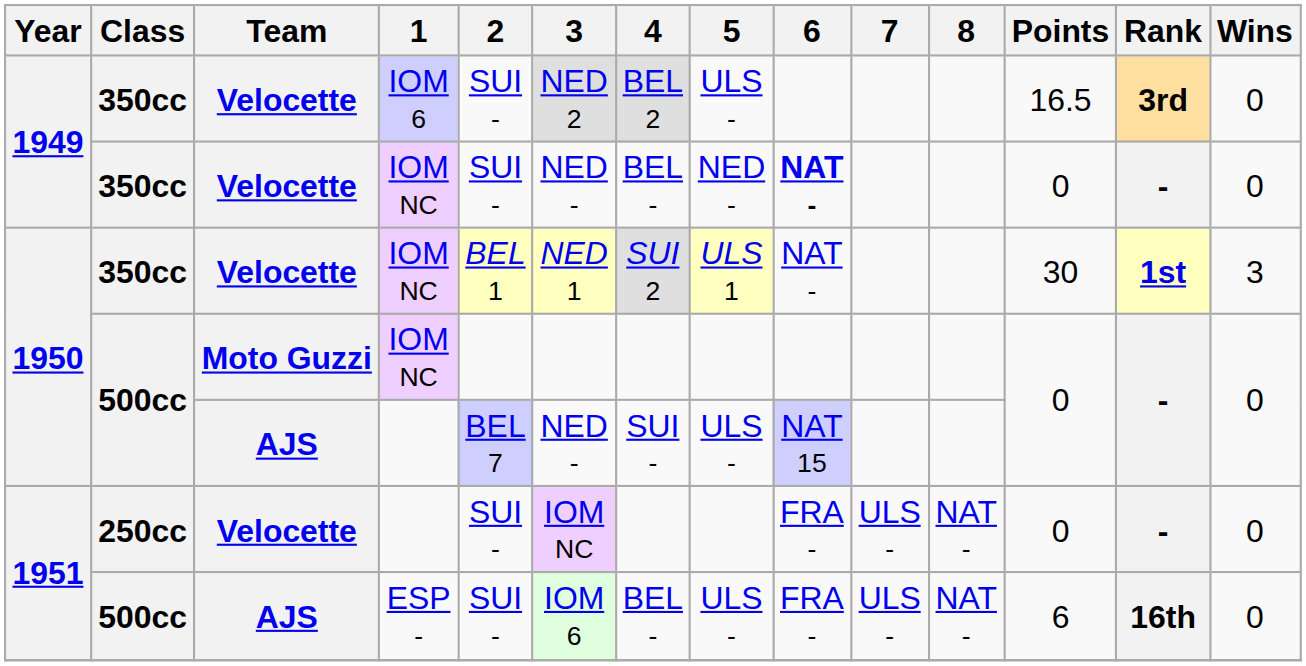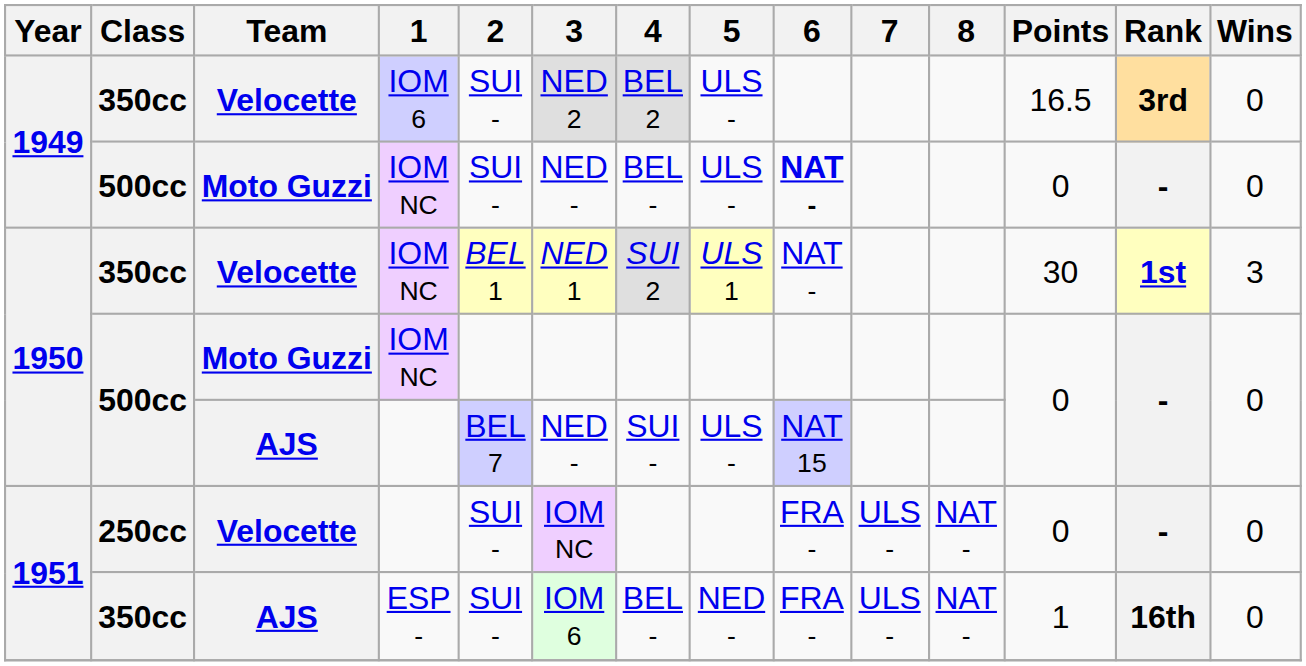 <table class="wikitable" style="text-align:center; font-size:95%">
 <tr>
 <th>Year</th>
 <th>Class</th>
 <th>Team</th>
 <th>1</th>
 <th>2</th>
 <th>3</th>
 <th>4</th>
 <th>5</th>
 <th>6</th>
 <th>7</th>
 <th>8</th>
 <th>Points</th>
 <th>Rank</th>
 <th>Wins</th>
 </tr>
 <tr>
 <th rowspan=2><a href='#'>1949</a></th>
 <th>350cc</th>
 <th><a href='#'>Velocette</a></th>
 <td style="background:#CFCFFF;"><a href='#'>IOM</a><br><small>6</small></td>
 <td><a href='#'>SUI</a><br><small>-</small></td>
 <td style="background:#DFDFDF;"><a href='#'>NED</a><br><small>2</small></td>
 <td style="background:#DFDFDF;"><a href='#'>BEL</a><br><small>2</small></td>
 <td><a href='#'>ULS</a><br><small>-</small></td>
 <td></td>
 <td></td>
 <td></td>
 <td>16.5</td>
 <td style="background:#FFDF9F;"><strong>3rd</strong></td>
 <td>0</td>
 </tr>
 <tr>
-<th>350cc</th>
-<th><a href='#'>Velocette</a></th>
+<th>500cc</th>
+<th><a href='#'>Moto Guzzi</a></th>
 <td style="background:#EFCFFF;"><a href='#'>IOM</a><br><small>NC</small></td>
 <td><a href='#'>SUI</a><br><small>-</small></td>
 <td><a href='#'>NED</a><br><small>-</small></td>
 <td><a href='#'>BEL</a><br><small>-</small></td>
-<td><a href='#'>NED</a><br><small>-</small></td>
+<td><a href='#'>ULS</a><br><small>-</small></td>
 <td><strong><a href='#'>NAT</a><br><small>-</small></strong></td>
 <td></td>
 <td></td>
 <td>0</td>
 <th>-</th>
 <td>0</td>
 </tr>
 <tr>
 <th rowspan=3><a href='#'>1950</a></th>
 <th>350cc</th>
 <th><a href='#'>Velocette</a></th>
 <td style="background:#EFCFFF;"><a href='#'>IOM</a><br><small>NC</small></td>
 <td style="background:#FFFFBF;"><em><a href='#'>BEL</a></em><br><small>1</small></td>
 <td style="background:#FFFFBF;"><em><a href='#'>NED</a></em><br><small>1</small></td>
 <td style="background:#DFDFDF;"><em><a href='#'>SUI</a></em><br><small>2</small></td>
 <td style="background:#FFFFBF;"><em><a href='#'>ULS</a></em><br><small>1</small></td>
 <td><a href='#'>NAT</a><br><small>-</small></td>
 <td></td>
 <td></td>
 <td>30</td>
 <td style="background:#FFFFBF;"><strong><a href='#'>1st</a></strong></td>
 <td>3</td>
 </tr>
 <tr>
 <th rowspan=2>500cc</th>
 <th><a href='#'>Moto Guzzi</a></th>
 <td style="background:#EFCFFF;"><a href='#'>IOM</a><br><small>NC</small></td>
 <td></td>
 <td></td>
 <td></td>
 <td></td>
 <td></td>
 <td></td>
 <td></td>
 <td rowspan=2>0</td>
 <th rowspan=2>-</th>
 <td rowspan=2>0</td>
 </tr>
 <tr>
 <th><a href='#'>AJS</a></th>
 <td></td>
 <td style="background:#CFCFFF;"><a href='#'>BEL</a><br><small>7</small></td>
 <td><a href='#'>NED</a><br><small>-</small></td>
 <td><a href='#'>SUI</a><br><small>-</small></td>
 <td><a href='#'>ULS</a><br><small>-</small></td>
 <td style="background:#CFCFFF;"><a href='#'>NAT</a><br><small>15</small></td>
 <td></td>
 <td></td>
 </tr>
 <tr>
 <th rowspan=2><a href='#'>1951</a></th>
 <th>250cc</th>
 <th><a href='#'>Velocette</a></th>
 <td></td>
 <td><a href='#'>SUI</a><br><small>-</small></td>
 <td style="background:#EFCFFF;"><a href='#'>IOM</a><br><small>NC</small></td>
 <td></td>
 <td></td>
 <td><a href='#'>FRA</a><br><small>-</small></td>
 <td><a href='#'>ULS</a><br><small>-</small></td>
 <td><a href='#'>NAT</a><br><small>-</small></td>
 <td>0</td>
 <th>-</th>
 <td>0</td>
 </tr>
 <tr>
-<th>500cc</th>
+<th>350cc</th>
 <th><a href='#'>AJS</a></th>
 <td><a href='#'>ESP</a><br><small>-</small></td>
 <td><a href='#'>SUI</a><br><small>-</small></td>
 <td style="background:#DFFFDF;"><a href='#'>IOM</a><br><small>6</small></td>
 <td><a href='#'>BEL</a><br><small>-</small></td>
-<td><a href='#'>ULS</a><br><small>-</small></td>
+<td><a href='#'>NED</a><br><small>-</small></td>
 <td><a href='#'>FRA</a><br><small>-</small></td>
 <td><a href='#'>ULS</a><br><small>-</small></td>
 <td><a href='#'>NAT</a><br><small>-</small></td>
-<td>6</td>
+<td>1</td>
 <th>16th</th>
 <td>0</td>
 </tr>
 <tr>
 </tr>
 </table>
